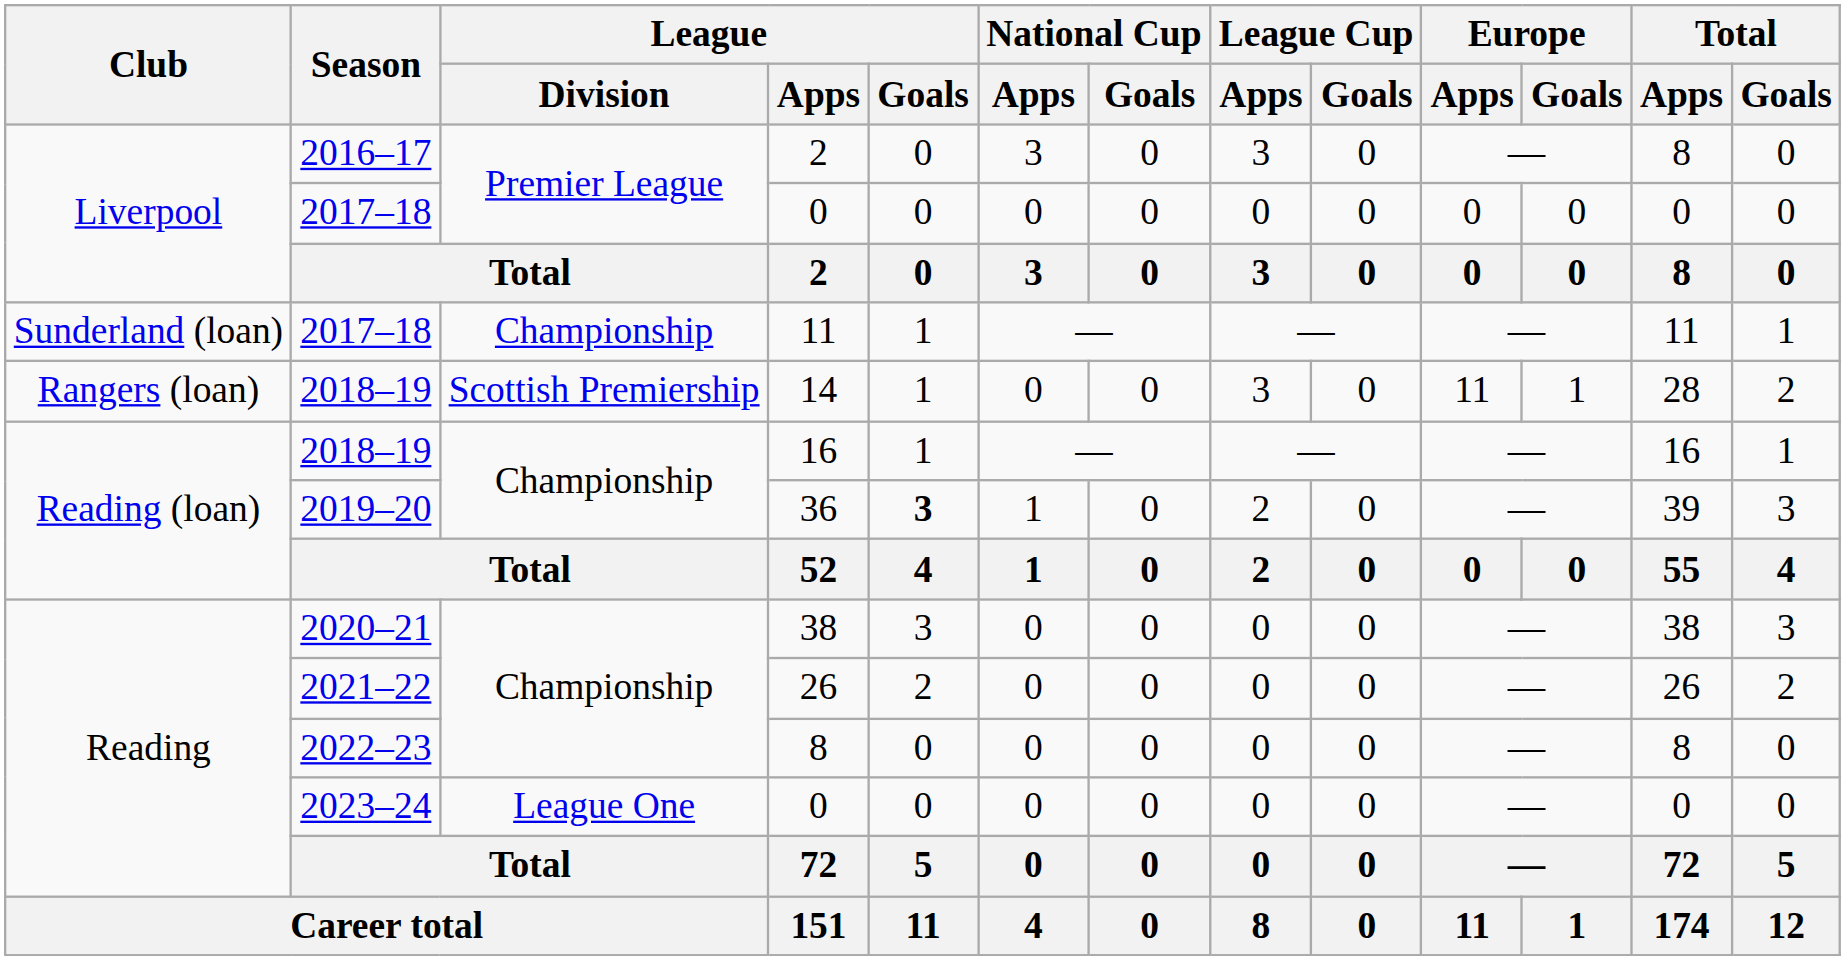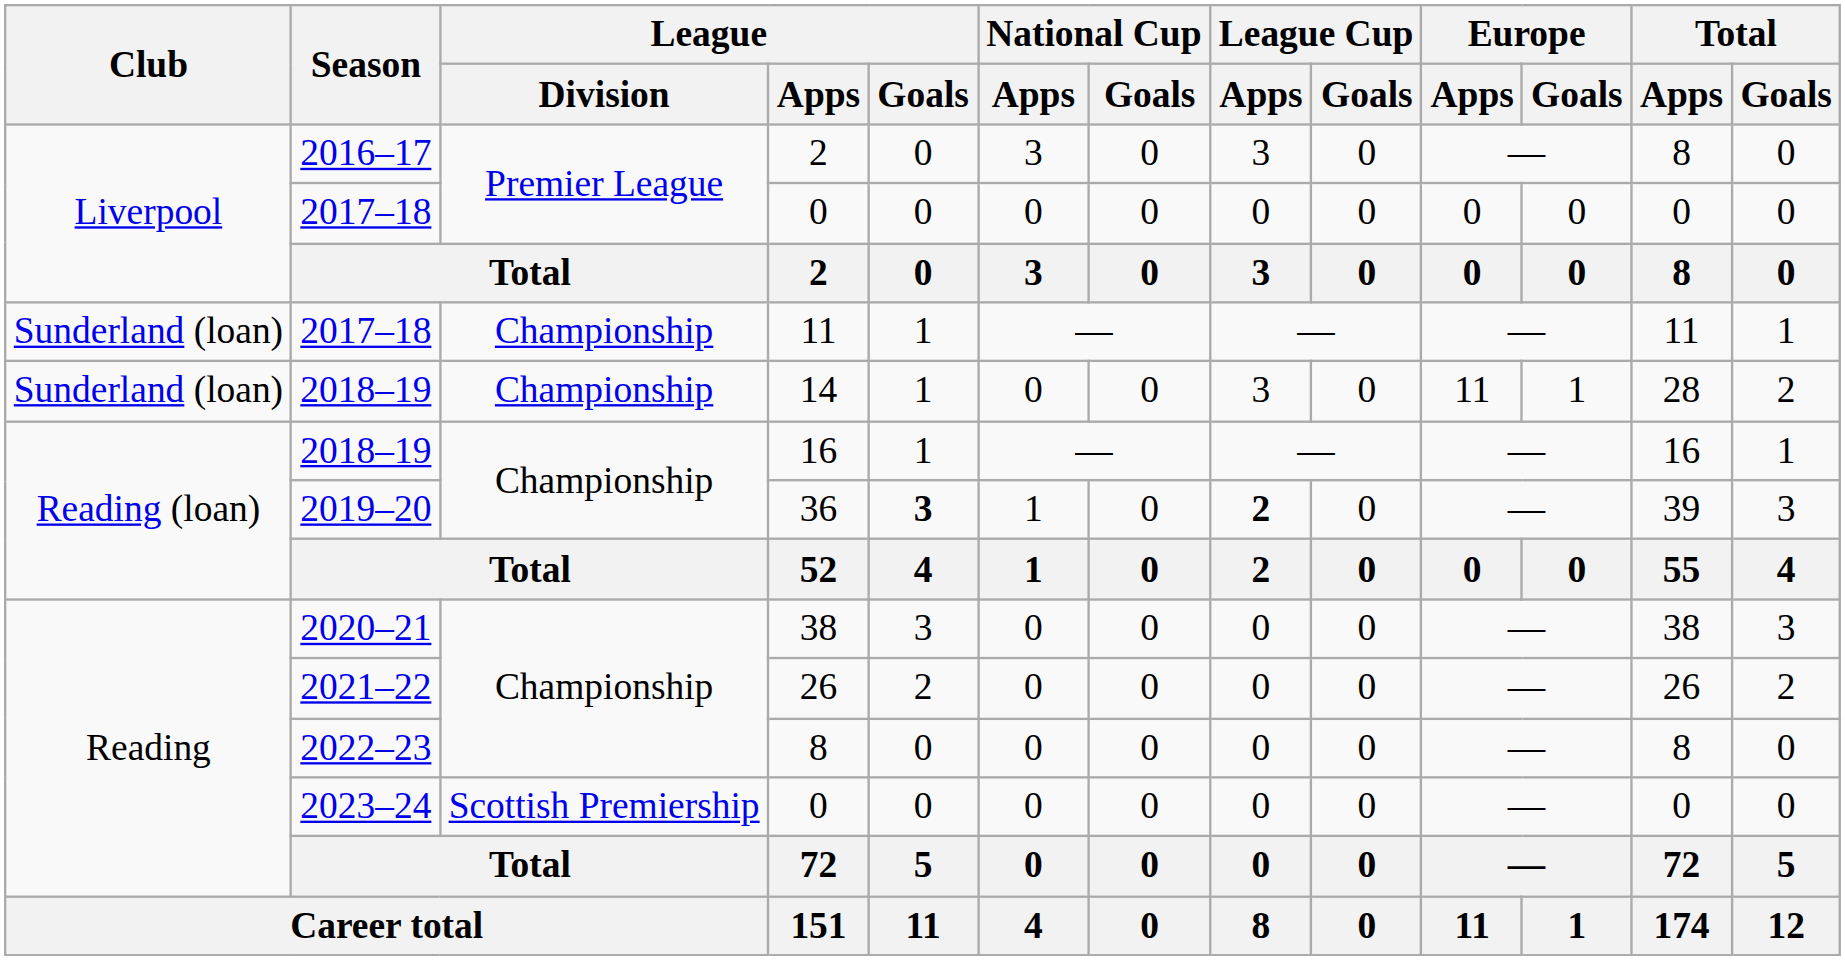 <table class=wikitable style=text-align:center>
 <tr>
 <th rowspan="2">Club</th>
 <th rowspan="2">Season</th>
 <th colspan="3">League</th>
 <th colspan="2">National Cup</th>
 <th colspan="2">League Cup</th>
 <th colspan="2">Europe</th>
 <th colspan="2">Total</th>
 </tr>
 <tr>
 <th>Division</th>
 <th>Apps</th>
 <th>Goals</th>
 <th>Apps</th>
 <th>Goals</th>
 <th>Apps</th>
 <th>Goals</th>
 <th>Apps</th>
 <th>Goals</th>
 <th>Apps</th>
 <th>Goals</th>
 </tr>
 <tr>
 <td rowspan="3"><a href='#'>Liverpool</a></td>
 <td><a href='#'>2016–17</a></td>
 <td rowspan="2"><a href='#'>Premier League</a></td>
 <td>2</td>
 <td>0</td>
 <td>3</td>
 <td>0</td>
 <td>3</td>
 <td>0</td>
 <td colspan="2">—</td>
 <td>8</td>
 <td>0</td>
 </tr>
 <tr>
 <td><a href='#'>2017–18</a></td>
 <td>0</td>
 <td>0</td>
 <td>0</td>
 <td>0</td>
 <td>0</td>
 <td>0</td>
 <td>0</td>
 <td>0</td>
 <td>0</td>
 <td>0</td>
 </tr>
 <tr>
 <th colspan="2">Total</th>
 <th>2</th>
 <th>0</th>
 <th>3</th>
 <th>0</th>
 <th>3</th>
 <th>0</th>
 <th>0</th>
 <th>0</th>
 <th>8</th>
 <th>0</th>
 </tr>
 <tr>
 <td><a href='#'>Sunderland</a> (loan)</td>
 <td><a href='#'>2017–18</a></td>
 <td><a href='#'>Championship</a></td>
 <td>11</td>
 <td>1</td>
 <td colspan="2">—</td>
 <td colspan="2">—</td>
 <td colspan="2">—</td>
 <td>11</td>
 <td>1</td>
 </tr>
 <tr>
-<td><a href='#'>Rangers</a> (loan)</td>
+<td><a href='#'>Sunderland</a> (loan)</td>
 <td><a href='#'>2018–19</a></td>
-<td><a href='#'>Scottish Premiership</a></td>
+<td><a href='#'>Championship</a></td>
 <td>14</td>
 <td>1</td>
 <td>0</td>
 <td>0</td>
 <td>3</td>
 <td>0</td>
 <td>11</td>
 <td>1</td>
 <td>28</td>
 <td>2</td>
 </tr>
 <tr>
 <td rowspan="3"><a href='#'>Reading</a> (loan)</td>
 <td><a href='#'>2018–19</a></td>
 <td rowspan="2">Championship</td>
 <td>16</td>
 <td>1</td>
 <td colspan="2">—</td>
 <td colspan="2">—</td>
 <td colspan="2">—</td>
 <td>16</td>
 <td>1</td>
 </tr>
 <tr>
 <td><a href='#'>2019–20</a></td>
 <td>36</td>
 <td><strong>3</strong></td>
 <td>1</td>
 <td>0</td>
-<td>2</td>
+<td><strong>2</strong></td>
 <td>0</td>
 <td colspan="2">—</td>
 <td>39</td>
 <td>3</td>
 </tr>
 <tr>
 <th colspan="2">Total</th>
 <th>52</th>
 <th>4</th>
 <th>1</th>
 <th>0</th>
 <th>2</th>
 <th>0</th>
 <th>0</th>
 <th>0</th>
 <th>55</th>
 <th>4</th>
 </tr>
 <tr>
 <td rowspan="5">Reading</td>
 <td><a href='#'>2020–21</a></td>
 <td rowspan="3">Championship</td>
 <td>38</td>
 <td>3</td>
 <td>0</td>
 <td>0</td>
 <td>0</td>
 <td>0</td>
 <td colspan="2">—</td>
 <td>38</td>
 <td>3</td>
 </tr>
 <tr>
 <td><a href='#'>2021–22</a></td>
 <td>26</td>
 <td>2</td>
 <td>0</td>
 <td>0</td>
 <td>0</td>
 <td>0</td>
 <td colspan="2">—</td>
 <td>26</td>
 <td>2</td>
 </tr>
 <tr>
 <td><a href='#'>2022–23</a></td>
 <td>8</td>
 <td>0</td>
 <td>0</td>
 <td>0</td>
 <td>0</td>
 <td>0</td>
 <td colspan="2">—</td>
 <td>8</td>
 <td>0</td>
 </tr>
 <tr>
 <td><a href='#'>2023–24</a></td>
-<td><a href='#'>League One</a></td>
+<td><a href='#'>Scottish Premiership</a></td>
 <td>0</td>
 <td>0</td>
 <td>0</td>
 <td>0</td>
 <td>0</td>
 <td>0</td>
 <td colspan="2">—</td>
 <td>0</td>
 <td>0</td>
 </tr>
 <tr>
 <th colspan="2">Total</th>
 <th>72</th>
 <th>5</th>
 <th>0</th>
 <th>0</th>
 <th>0</th>
 <th>0</th>
 <th colspan="2">—</th>
 <th>72</th>
 <th>5</th>
 </tr>
 <tr>
 <th colspan="3">Career total</th>
 <th>151</th>
 <th>11</th>
 <th>4</th>
 <th>0</th>
 <th>8</th>
 <th>0</th>
 <th>11</th>
 <th>1</th>
 <th>174</th>
 <th>12</th>
 </tr>
 </table>
